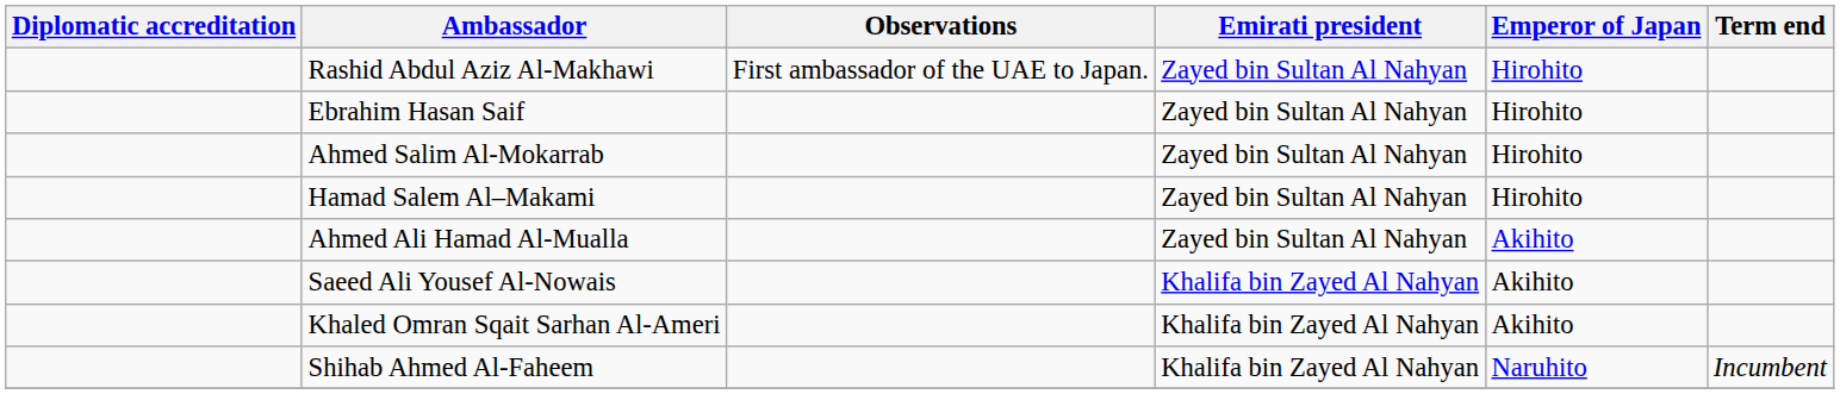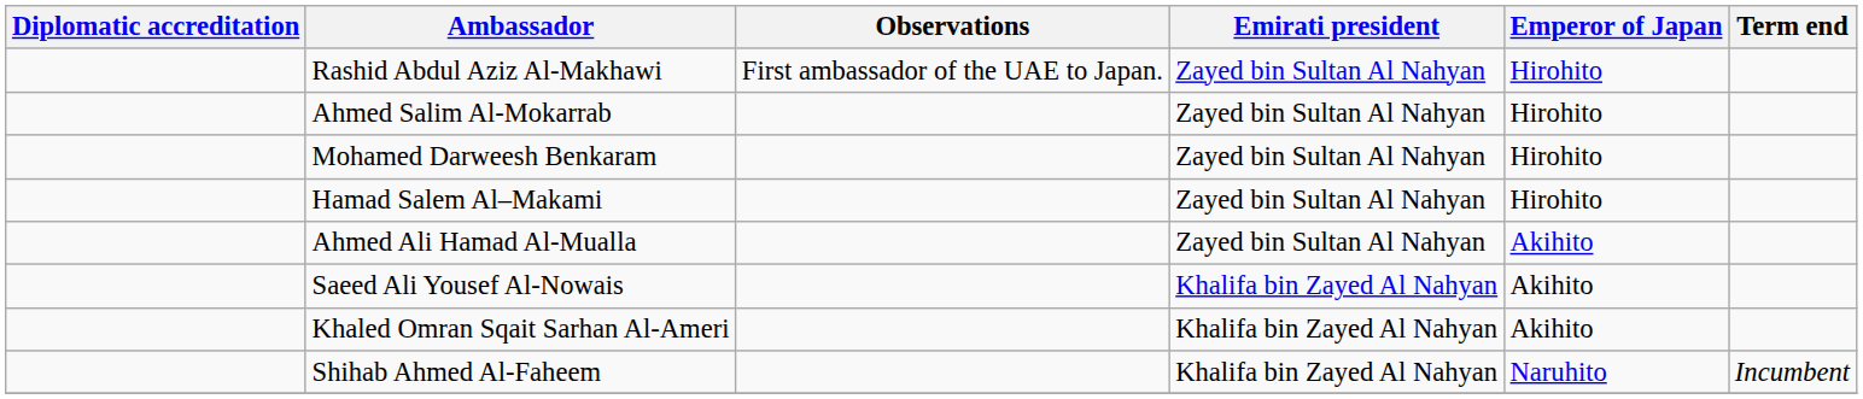 <table class="wikitable sortable">
 <tr>
 <th><a href='#'>Diplomatic accreditation</a></th>
 <th><a href='#'>Ambassador</a></th>
 <th>Observations</th>
 <th><a href='#'>Emirati president</a></th>
 <th><a href='#'>Emperor of Japan</a></th>
 <th>Term end</th>
 </tr>
 <tr>
 <td></td>
 <td>Rashid Abdul Aziz Al-Makhawi</td>
 <td>First ambassador of the UAE to Japan.</td>
 <td><a href='#'>Zayed bin Sultan Al Nahyan</a></td>
 <td><a href='#'>Hirohito</a></td>
 <td></td>
 </tr>
 <tr>
 <td></td>
-<td>Ebrahim Hasan Saif</td>
+<td>Ahmed Salim Al-Mokarrab</td>
 <td></td>
 <td>Zayed bin Sultan Al Nahyan</td>
 <td>Hirohito</td>
 <td></td>
 </tr>
 <tr>
 <td></td>
-<td>Ahmed Salim Al-Mokarrab</td>
+<td>Mohamed Darweesh Benkaram</td>
 <td></td>
 <td>Zayed bin Sultan Al Nahyan</td>
 <td>Hirohito</td>
 <td></td>
 </tr>
 <tr>
 <td></td>
 <td>Hamad Salem Al–Makami</td>
 <td></td>
 <td>Zayed bin Sultan Al Nahyan</td>
 <td>Hirohito</td>
 <td></td>
 </tr>
 <tr>
 <td></td>
 <td>Ahmed Ali Hamad Al-Mualla</td>
 <td></td>
 <td>Zayed bin Sultan Al Nahyan</td>
 <td><a href='#'>Akihito</a></td>
 <td></td>
 </tr>
 <tr>
 <td></td>
 <td>Saeed Ali Yousef Al-Nowais</td>
 <td></td>
 <td><a href='#'>Khalifa bin Zayed Al Nahyan</a></td>
 <td>Akihito</td>
 <td></td>
 </tr>
 <tr>
 <td></td>
 <td>Khaled Omran Sqait Sarhan Al-Ameri</td>
 <td></td>
 <td>Khalifa bin Zayed Al Nahyan</td>
 <td>Akihito</td>
 <td></td>
 </tr>
 <tr>
 <td></td>
 <td>Shihab Ahmed Al-Faheem</td>
 <td></td>
 <td>Khalifa bin Zayed Al Nahyan</td>
 <td><a href='#'>Naruhito</a></td>
 <td><em>Incumbent</em></td>
 </tr>
 <tr>
 </tr>
 </table>
